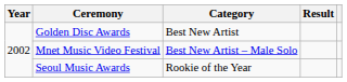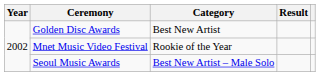 <table class="wikitable plainrowheaders">
 <tr>
 <th scope="col">Year</th>
 <th scope="col">Ceremony</th>
 <th scope="col">Category</th>
 <th scope="col">Result</th>
 <th scope="col" class="unsortable"></th>
 </tr>
 <tr>
 <td rowspan="3">2002</td>
 <td scope="row"><a href='#'>Golden Disc Awards</a></td>
 <td>Best New Artist</td>
 <td></td>
 <td align="center"></td>
 </tr>
 <tr>
 <td><a href='#'>Mnet Music Video Festival</a></td>
-<td><a href='#'>Best New Artist – Male Solo</a></td>
+<td>Rookie of the Year</td>
 <td></td>
 <td align="center"></td>
 </tr>
 <tr>
 <td><a href='#'>Seoul Music Awards</a></td>
-<td>Rookie of the Year</td>
+<td><a href='#'>Best New Artist – Male Solo</a></td>
 <td></td>
 <td align="center"></td>
 </tr>
 </table>
